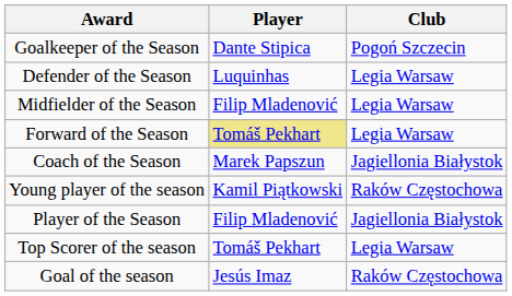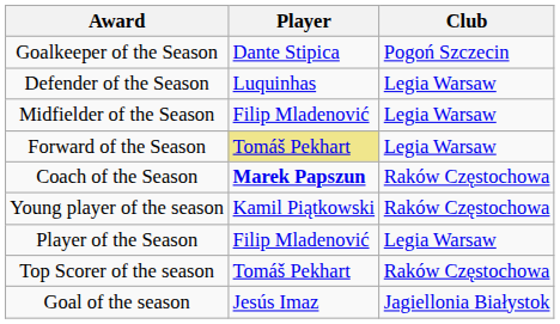 <table class="wikitable" style="text-align:center">
 <tr>
 <th>Award</th>
 <th>Player</th>
 <th>Club</th>
 </tr>
 <tr>
 <td>Goalkeeper of the Season</td>
 <td align="left"> <a href='#'>Dante Stipica</a></td>
 <td align="left"><a href='#'>Pogoń Szczecin</a></td>
 </tr>
 <tr>
 <td>Defender of the Season</td>
 <td align="left"> <a href='#'>Luquinhas</a></td>
 <td align="left"><a href='#'>Legia Warsaw</a></td>
 </tr>
 <tr>
 <td>Midfielder of the Season</td>
 <td align="left"> <a href='#'>Filip Mladenović</a></td>
 <td align="left"><a href='#'>Legia Warsaw</a></td>
 </tr>
 <tr>
 <td>Forward of the Season</td>
 <td align="left" style="background: khaki;"> <a href='#'>Tomáš Pekhart</a></td>
 <td align="left"><a href='#'>Legia Warsaw</a></td>
 </tr>
 <tr>
 <td>Coach of the Season</td>
-<td align="left"> <a href='#'>Marek Papszun</a></td>
-<td align="left"><a href='#'>Jagiellonia Białystok</a></td>
+<td align="left"><strong> <a href='#'>Marek Papszun</a></strong></td>
+<td align="left"><a href='#'>Raków Częstochowa</a></td>
 </tr>
 <tr>
 <td>Young player of the season</td>
 <td align="left"> <a href='#'>Kamil Piątkowski</a></td>
 <td align="left"><a href='#'>Raków Częstochowa</a></td>
 </tr>
 <tr>
 <td>Player of the Season</td>
 <td align="left"> <a href='#'>Filip Mladenović</a></td>
-<td align="left"><a href='#'>Jagiellonia Białystok</a></td>
+<td align="left"><a href='#'>Legia Warsaw</a></td>
 </tr>
 <tr>
 <td>Top Scorer of the season</td>
 <td align="left"> <a href='#'>Tomáš Pekhart</a></td>
-<td align="left"><a href='#'>Legia Warsaw</a></td>
+<td align="left"><a href='#'>Raków Częstochowa</a></td>
 </tr>
 <tr>
 <td>Goal of the season</td>
 <td align="left"> <a href='#'>Jesús Imaz</a></td>
-<td align="left"><a href='#'>Raków Częstochowa</a></td>
+<td align="left"><a href='#'>Jagiellonia Białystok</a></td>
 </tr>
 </table>
